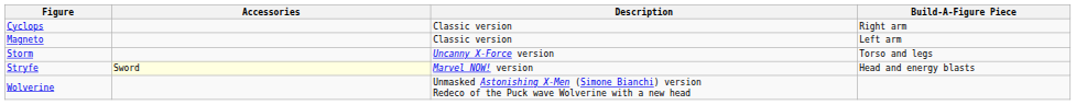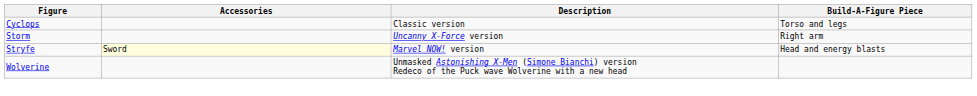 <table class="wikitable" style="width:80%;">
 <tr>
 <th width=10%>Figure</th>
 <th width=30%>Accessories</th>
 <th width=40%>Description</th>
 <th width=20%>Build-A-Figure Piece</th>
 </tr>
 <tr>
 <td><a href='#'>Cyclops</a></td>
 <td></td>
 <td>Classic version</td>
-<td>Right arm</td>
-</tr>
-<tr>
-<td><a href='#'>Magneto</a></td>
-<td></td>
-<td>Classic version</td>
-<td>Left arm</td>
+<td>Torso and legs</td>
 </tr>
 <tr>
 <td><a href='#'>Storm</a></td>
 <td></td>
 <td><em><a href='#'>Uncanny X-Force</a></em> version</td>
-<td>Torso and legs</td>
+<td>Right arm</td>
 </tr>
 <tr>
 <td><a href='#'>Stryfe</a></td>
 <td style="background: lightyellow;">Sword</td>
 <td><em><a href='#'>Marvel NOW!</a></em> version</td>
 <td>Head and energy blasts</td>
 </tr>
 <tr>
 <td><a href='#'>Wolverine</a></td>
 <td></td>
 <td>Unmasked <em><a href='#'>Astonishing X-Men</a></em> (<a href='#'>Simone Bianchi</a>) version<br>Redeco of the Puck wave Wolverine with a new head</td>
 <td></td>
 </tr>
 </table>
